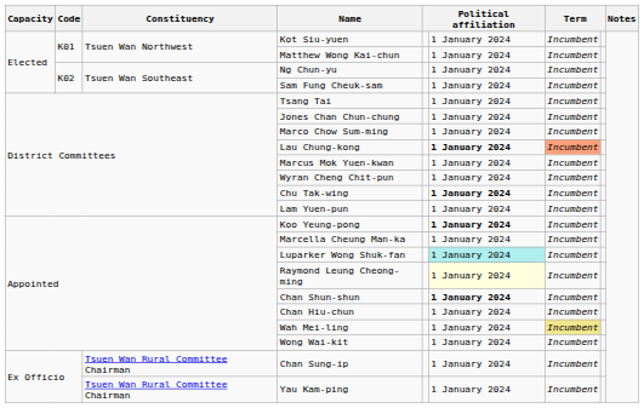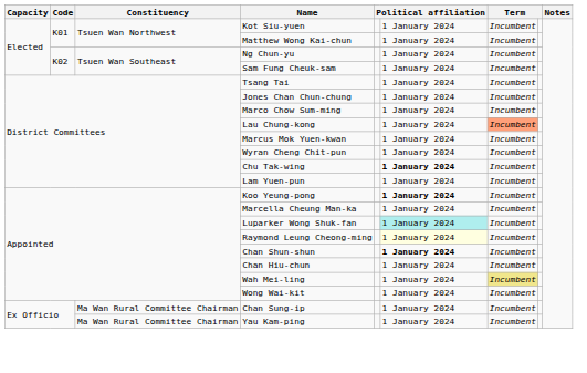 <table class="wikitable sortable" border=1>
 <tr>
 <th>Capacity</th>
 <th>Code</th>
 <th>Constituency</th>
 <th>Name</th>
 <th colspan=2>Political affiliation</th>
 <th colspan="2">Term</th>
 <th class="unsortable">Notes</th>
 </tr>
 <tr>
 <td rowspan="4">Elected</td>
 <td rowspan="2">K01</td>
 <td rowspan="2">Tsuen Wan Northwest</td>
 <td>Kot Siu-yuen</td>
 <td></td>
 <td>1 January 2024</td>
 <td><em>Incumbent</em></td>
 <td></td>
 </tr>
 <tr>
 <td>Matthew Wong Kai-chun</td>
 <td></td>
 <td>1 January 2024</td>
 <td><em>Incumbent</em></td>
 <td></td>
 </tr>
 <tr>
 <td rowspan="2">K02</td>
 <td rowspan="2">Tsuen Wan Southeast</td>
 <td>Ng Chun-yu</td>
 <td></td>
 <td>1 January 2024</td>
 <td><em>Incumbent</em></td>
 <td></td>
 </tr>
 <tr>
 <td>Sam Fung Cheuk-sam</td>
 <td></td>
 <td>1 January 2024</td>
 <td><em>Incumbent</em></td>
 <td></td>
 </tr>
 <tr>
 <td colspan="3" rowspan="8">District Committees</td>
 <td>Tsang Tai</td>
 <td></td>
 <td>1 January 2024</td>
 <td><em>Incumbent</em></td>
 <td></td>
 </tr>
 <tr>
 <td>Jones Chan Chun-chung</td>
 <td></td>
 <td>1 January 2024</td>
 <td><em>Incumbent</em></td>
 <td></td>
 </tr>
 <tr>
 <td>Marco Chow Sum-ming</td>
 <td></td>
 <td>1 January 2024</td>
 <td><em>Incumbent</em></td>
 <td></td>
 </tr>
 <tr>
 <td>Lau Chung-kong</td>
 <td></td>
-<td><strong>1 January 2024</strong></td>
+<td>1 January 2024</td>
 <td style="background: lightsalmon;"><em>Incumbent</em></td>
 <td></td>
 </tr>
 <tr>
 <td>Marcus Mok Yuen-kwan</td>
 <td></td>
 <td>1 January 2024</td>
 <td><em>Incumbent</em></td>
 <td></td>
 </tr>
 <tr>
 <td>Wyran Cheng Chit-pun</td>
 <td></td>
 <td>1 January 2024</td>
 <td><em>Incumbent</em></td>
 <td></td>
 </tr>
 <tr>
 <td>Chu Tak-wing</td>
 <td></td>
 <td><strong>1 January 2024</strong></td>
 <td><em>Incumbent</em></td>
 <td></td>
 </tr>
 <tr>
 <td>Lam Yuen-pun</td>
 <td></td>
 <td>1 January 2024</td>
 <td><em>Incumbent</em></td>
 <td></td>
 </tr>
 <tr>
 <td colspan="3" rowspan="8">Appointed</td>
 <td>Koo Yeung-pong</td>
 <td></td>
 <td><strong>1 January 2024</strong></td>
 <td><em>Incumbent</em></td>
 <td></td>
 </tr>
 <tr>
 <td>Marcella Cheung Man-ka</td>
 <td></td>
 <td>1 January 2024</td>
 <td><em>Incumbent</em></td>
 <td></td>
 </tr>
 <tr>
 <td>Luparker Wong Shuk-fan</td>
 <td></td>
 <td style="background: paleturquoise;">1 January 2024</td>
 <td><em>Incumbent</em></td>
 <td></td>
 </tr>
 <tr>
 <td>Raymond Leung Cheong-ming</td>
 <td></td>
 <td style="background: lightyellow;">1 January 2024</td>
 <td><em>Incumbent</em></td>
 <td></td>
 </tr>
 <tr>
 <td>Chan Shun-shun</td>
 <td></td>
 <td><strong>1 January 2024</strong></td>
 <td><em>Incumbent</em></td>
 <td></td>
 </tr>
 <tr>
 <td>Chan Hiu-chun</td>
 <td></td>
 <td>1 January 2024</td>
 <td><em>Incumbent</em></td>
 <td></td>
 </tr>
 <tr>
 <td>Wah Mei-ling</td>
 <td></td>
 <td>1 January 2024</td>
 <td style="background: khaki;"><em>Incumbent</em></td>
 <td></td>
 </tr>
 <tr>
 <td>Wong Wai-kit</td>
 <td></td>
 <td>1 January 2024</td>
 <td><em>Incumbent</em></td>
 <td></td>
 </tr>
 <tr>
 <td colspan="2" rowspan="2">Ex Officio</td>
-<td><a href='#'>Tsuen Wan Rural Committee</a> Chairman</td>
+<td>Ma Wan Rural Committee Chairman</td>
 <td>Chan Sung-ip</td>
 <td></td>
 <td>1 January 2024</td>
 <td><em>Incumbent</em></td>
 <td></td>
 </tr>
 <tr>
-<td><a href='#'>Tsuen Wan Rural Committee</a> Chairman</td>
+<td>Ma Wan Rural Committee Chairman</td>
 <td>Yau Kam-ping</td>
 <td></td>
 <td>1 January 2024</td>
 <td><em>Incumbent</em></td>
 <td></td>
 </tr>
 </table>
